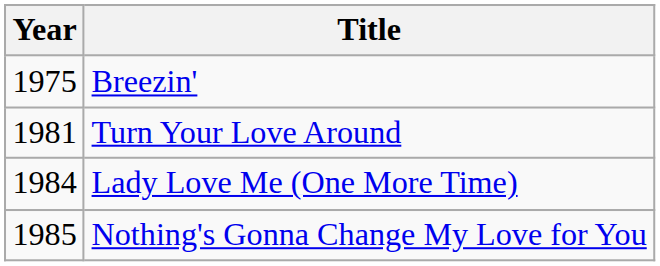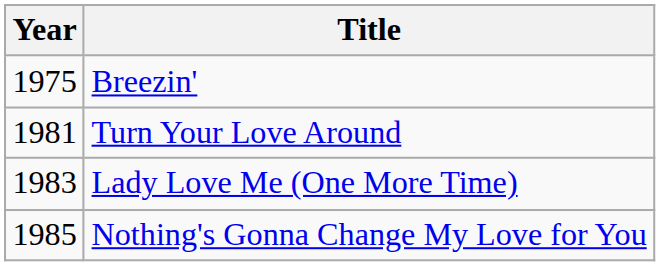 <table class="wikitable">
 <tr>
 <th>Year</th>
 <th>Title</th>
 </tr>
 <tr>
 <td>1975</td>
 <td><a href='#'>Breezin'</a></td>
 </tr>
 <tr>
 <td>1981</td>
 <td><a href='#'>Turn Your Love Around</a></td>
 </tr>
 <tr>
-<td>1984</td>
+<td>1983</td>
 <td><a href='#'>Lady Love Me (One More Time)</a></td>
 </tr>
 <tr>
 <td>1985</td>
 <td><a href='#'>Nothing's Gonna Change My Love for You</a></td>
 </tr>
 </table>
